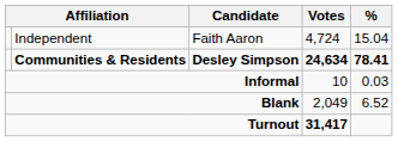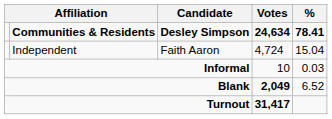 <table class="wikitable col4right col5right">
 <tr>
 <th colspan="2">Affiliation</th>
 <th>Candidate</th>
 <th>Votes</th>
 <th>%</th>
 </tr>
 <tr>
 <td></td>
+<td><strong>Communities & Residents</strong></td>
+<td><strong>Desley Simpson</strong></td>
+<td><strong>24,634</strong></td>
+<td><strong>78.41</strong></td>
+</tr>
+<tr>
+<td></td>
 <td>Independent</td>
 <td>Faith Aaron</td>
 <td>4,724</td>
 <td>15.04</td>
-</tr>
-<tr>
-<td></td>
-<td><strong>Communities & Residents</strong></td>
-<td><strong>Desley Simpson</strong></td>
-<td><strong>24,634</strong></td>
-<td><strong>78.41</strong></td>
 </tr>
 <tr>
 <td colspan="3" style="text-align:right"><strong>Informal</strong></td>
 <td style="text-align:right">10</td>
 <td style="text-align:right">0.03</td>
 </tr>
 <tr>
 <td colspan="3" style="text-align:right"><strong>Blank</strong></td>
-<td style="text-align:right">2,049</td>
+<td style="text-align:right"><strong>2,049</strong></td>
 <td style="text-align:right">6.52</td>
 </tr>
 <tr>
 <td colspan="3" style="text-align:right"><strong>Turnout</strong></td>
 <td style="text-align:right"><strong>31,417</strong></td>
 <td></td>
 </tr>
 </table>
